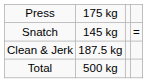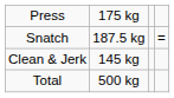 <table class = "wikitable" style="text-align:center;">
 <tr>
 <td>Press</td>
 <td>175 kg</td>
 <td align=left></td>
 <td></td>
 </tr>
 <tr>
 <td>Snatch</td>
-<td>145 kg</td>
+<td>187.5 kg</td>
 <td align=left></td>
 <td>=</td>
 </tr>
 <tr>
 <td>Clean & Jerk</td>
-<td>187.5 kg</td>
+<td>145 kg</td>
 <td align=left></td>
 <td></td>
 </tr>
 <tr>
 <td>Total</td>
 <td>500 kg</td>
 <td align=left></td>
 <td></td>
 </tr>
 </table>
